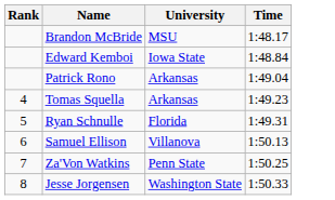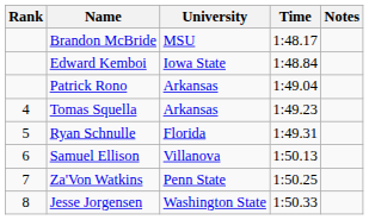 <table class="wikitable sortable" style="text-align:center">
 <tr>
 <th>Rank</th>
 <th>Name</th>
 <th>University</th>
 <th>Time</th>
+<th>Notes</th>
 </tr>
 <tr>
 <td></td>
 <td align=left><a href='#'>Brandon McBride</a></td>
 <td align=left><a href='#'>MSU</a></td>
 <td>1:48.17</td>
+<td></td>
 </tr>
 <tr>
 <td></td>
 <td align=left><a href='#'>Edward Kemboi</a></td>
 <td align=left><a href='#'>Iowa State</a></td>
 <td>1:48.84</td>
+<td></td>
 </tr>
 <tr>
 <td></td>
 <td align=left><a href='#'>Patrick Rono</a></td>
 <td align=left><a href='#'>Arkansas</a></td>
 <td>1:49.04</td>
+<td></td>
 </tr>
 <tr>
 <td>4</td>
 <td align=left><a href='#'>Tomas Squella</a></td>
 <td align=left><a href='#'>Arkansas</a></td>
 <td>1:49.23</td>
+<td></td>
 </tr>
 <tr>
 <td>5</td>
 <td align=left><a href='#'>Ryan Schnulle</a></td>
 <td align=left><a href='#'>Florida</a></td>
 <td>1:49.31</td>
+<td></td>
 </tr>
 <tr>
 <td>6</td>
 <td align=left><a href='#'>Samuel Ellison</a></td>
 <td align=left><a href='#'>Villanova</a></td>
 <td>1:50.13</td>
+<td></td>
 </tr>
 <tr>
 <td>7</td>
 <td align=left><a href='#'>Za'Von Watkins</a></td>
 <td align=left><a href='#'>Penn State</a></td>
 <td>1:50.25</td>
+<td></td>
 </tr>
 <tr>
 <td>8</td>
 <td align=left><a href='#'>Jesse Jorgensen</a></td>
 <td align=left><a href='#'>Washington State</a></td>
 <td>1:50.33</td>
+<td></td>
 </tr>
 </table>
